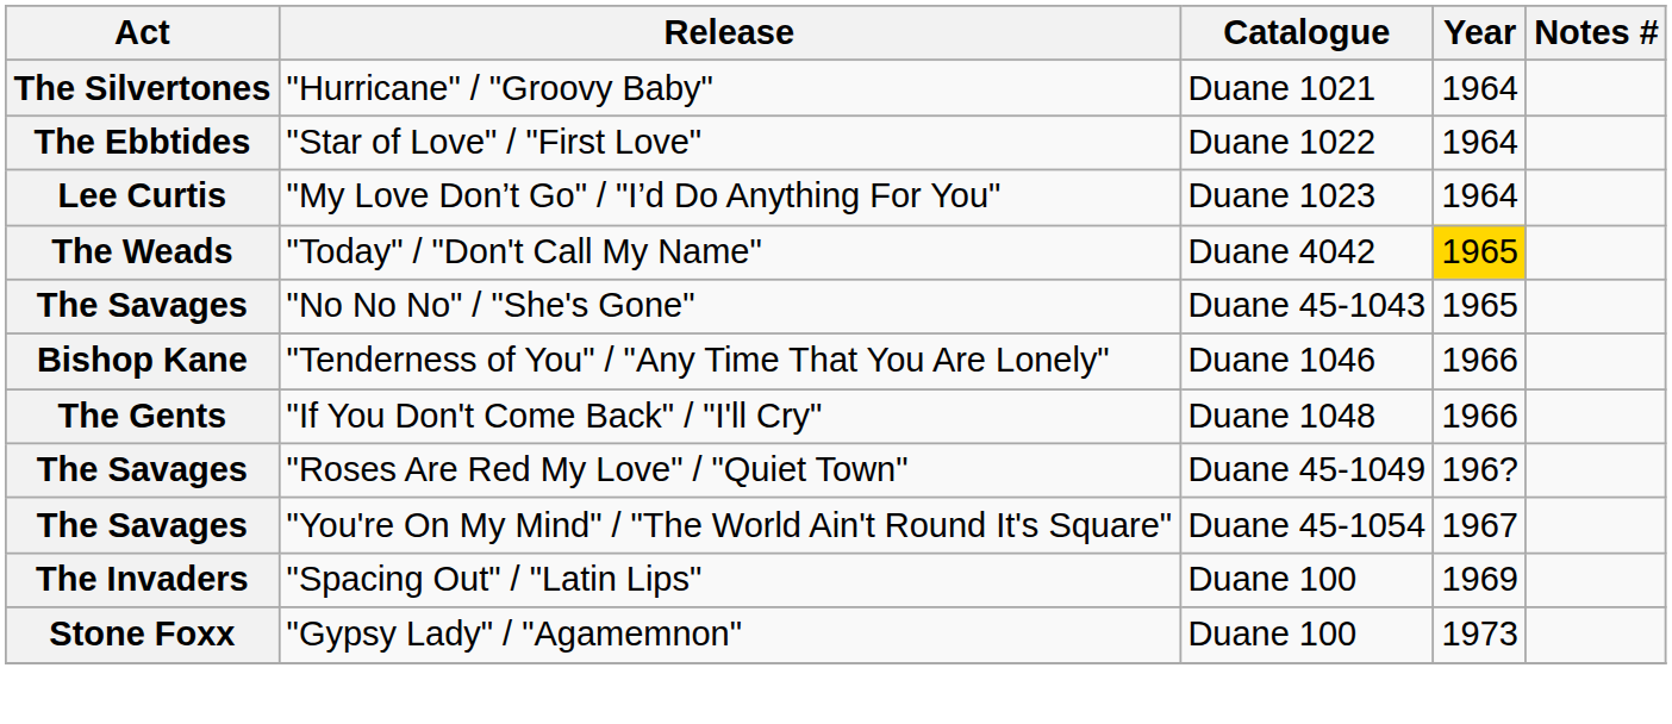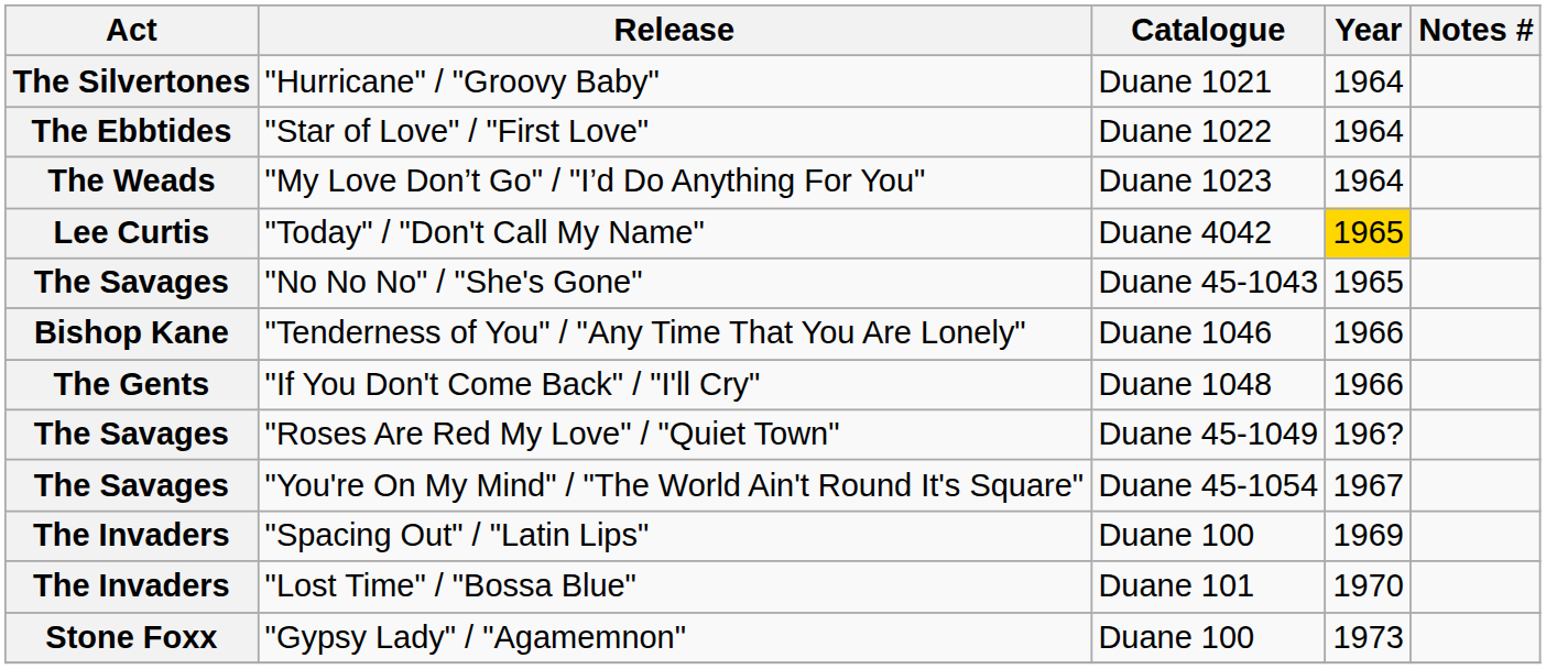 <table class="wikitable plainrowheaders sortable">
 <tr>
 <th scope="col" class="unsortable">Act</th>
 <th scope="col">Release</th>
 <th scope="col">Catalogue</th>
 <th scope="col">Year</th>
 <th scope="col" class="unsortable">Notes #</th>
 </tr>
 <tr>
 <th scope="row">The Silvertones</th>
 <td>"Hurricane" / "Groovy Baby"</td>
 <td>Duane 1021</td>
 <td>1964</td>
 <td></td>
 </tr>
 <tr>
 <th scope="row">The Ebbtides</th>
 <td>"Star of Love" / "First Love"</td>
 <td>Duane 1022</td>
 <td>1964</td>
 <td></td>
 </tr>
 <tr>
-<th scope="row">Lee Curtis</th>
+<th scope="row">The Weads</th>
 <td>"My Love Don’t Go" / "I’d Do Anything For You"</td>
 <td>Duane 1023</td>
 <td>1964</td>
 <td></td>
 </tr>
 <tr>
-<th scope="row">The Weads</th>
+<th scope="row">Lee Curtis</th>
 <td>"Today" / "Don't Call My Name"</td>
 <td>Duane 4042</td>
 <td style="background: gold;">1965</td>
 <td></td>
 </tr>
 <tr>
 <th scope="row">The Savages</th>
 <td>"No No No" / "She's Gone"</td>
 <td>Duane 45-1043</td>
 <td>1965</td>
 <td></td>
 </tr>
 <tr>
 <th scope="row">Bishop Kane</th>
 <td>"Tenderness of You" / "Any Time That You Are Lonely"</td>
 <td>Duane 1046</td>
 <td>1966</td>
 <td></td>
 </tr>
 <tr>
 <th scope="row">The Gents</th>
 <td>"If You Don't Come Back" / "I'll Cry"</td>
 <td>Duane 1048</td>
 <td>1966</td>
 <td></td>
 </tr>
 <tr>
 <th scope="row">The Savages</th>
 <td>"Roses Are Red My Love" / "Quiet Town"</td>
 <td>Duane 45-1049</td>
 <td>196?</td>
 <td></td>
 </tr>
 <tr>
 <th scope="row">The Savages</th>
 <td>"You're On My Mind" / "The World Ain't Round It's Square"</td>
 <td>Duane 45-1054</td>
 <td>1967</td>
 <td></td>
 </tr>
 <tr>
 <th scope="row">The Invaders</th>
 <td>"Spacing Out" / "Latin Lips"</td>
 <td>Duane 100</td>
 <td>1969</td>
 <td></td>
 </tr>
 <tr>
+<th scope="row">The Invaders</th>
+<td>"Lost Time" / "Bossa Blue"</td>
+<td>Duane 101</td>
+<td>1970</td>
+<td></td>
+</tr>
+<tr>
 <th scope="row">Stone Foxx</th>
 <td>"Gypsy Lady" / "Agamemnon"</td>
 <td>Duane 100</td>
 <td>1973</td>
 <td></td>
 </tr>
 <tr>
 </tr>
 </table>
